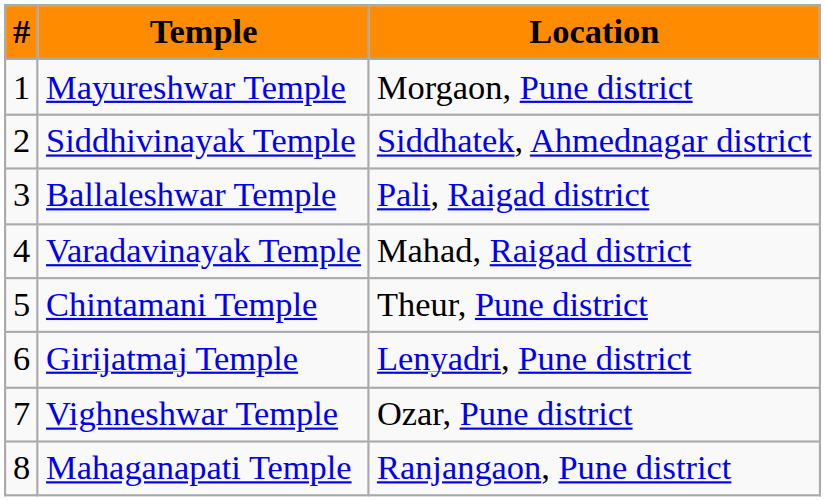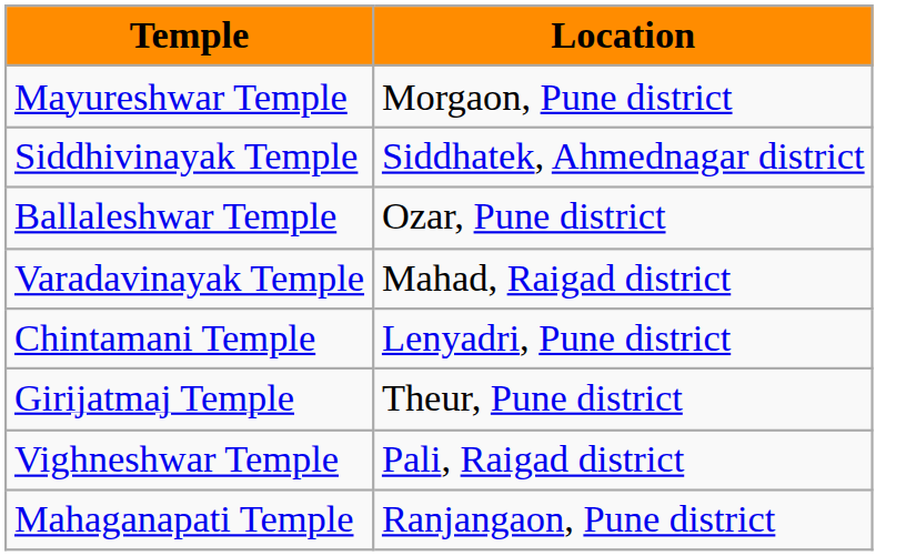 <table class="wikitable">
 <tr>
-<th style="background-color:#FF8C00">#</th>
 <th style="background-color:#FF8C00">Temple</th>
 <th style="background-color:#FF8C00">Location</th>
 </tr>
 <tr>
-<td>1</td>
 <td><a href='#'>Mayureshwar Temple</a></td>
 <td>Morgaon, <a href='#'>Pune district</a></td>
 </tr>
 <tr>
-<td>2</td>
 <td><a href='#'>Siddhivinayak Temple</a></td>
 <td><a href='#'>Siddhatek</a>, <a href='#'>Ahmednagar district</a></td>
 </tr>
 <tr>
-<td>3</td>
 <td><a href='#'>Ballaleshwar Temple</a></td>
-<td><a href='#'>Pali</a>, <a href='#'>Raigad district</a></td>
+<td>Ozar, <a href='#'>Pune district</a></td>
 </tr>
 <tr>
-<td>4</td>
 <td><a href='#'>Varadavinayak Temple</a></td>
 <td>Mahad, <a href='#'>Raigad district</a></td>
 </tr>
 <tr>
-<td>5</td>
 <td><a href='#'>Chintamani Temple</a></td>
+<td><a href='#'>Lenyadri</a>, <a href='#'>Pune district</a></td>
+</tr>
+<tr>
+<td><a href='#'>Girijatmaj Temple</a></td>
 <td>Theur, <a href='#'>Pune district</a></td>
 </tr>
 <tr>
-<td>6</td>
-<td><a href='#'>Girijatmaj Temple</a></td>
-<td><a href='#'>Lenyadri</a>, <a href='#'>Pune district</a></td>
+<td><a href='#'>Vighneshwar Temple</a></td>
+<td><a href='#'>Pali</a>, <a href='#'>Raigad district</a></td>
 </tr>
 <tr>
-<td>7</td>
-<td><a href='#'>Vighneshwar Temple</a></td>
-<td>Ozar, <a href='#'>Pune district</a></td>
-</tr>
-<tr>
-<td>8</td>
 <td><a href='#'>Mahaganapati Temple</a></td>
 <td><a href='#'>Ranjangaon</a>, <a href='#'>Pune district</a></td>
 </tr>
 </table>
